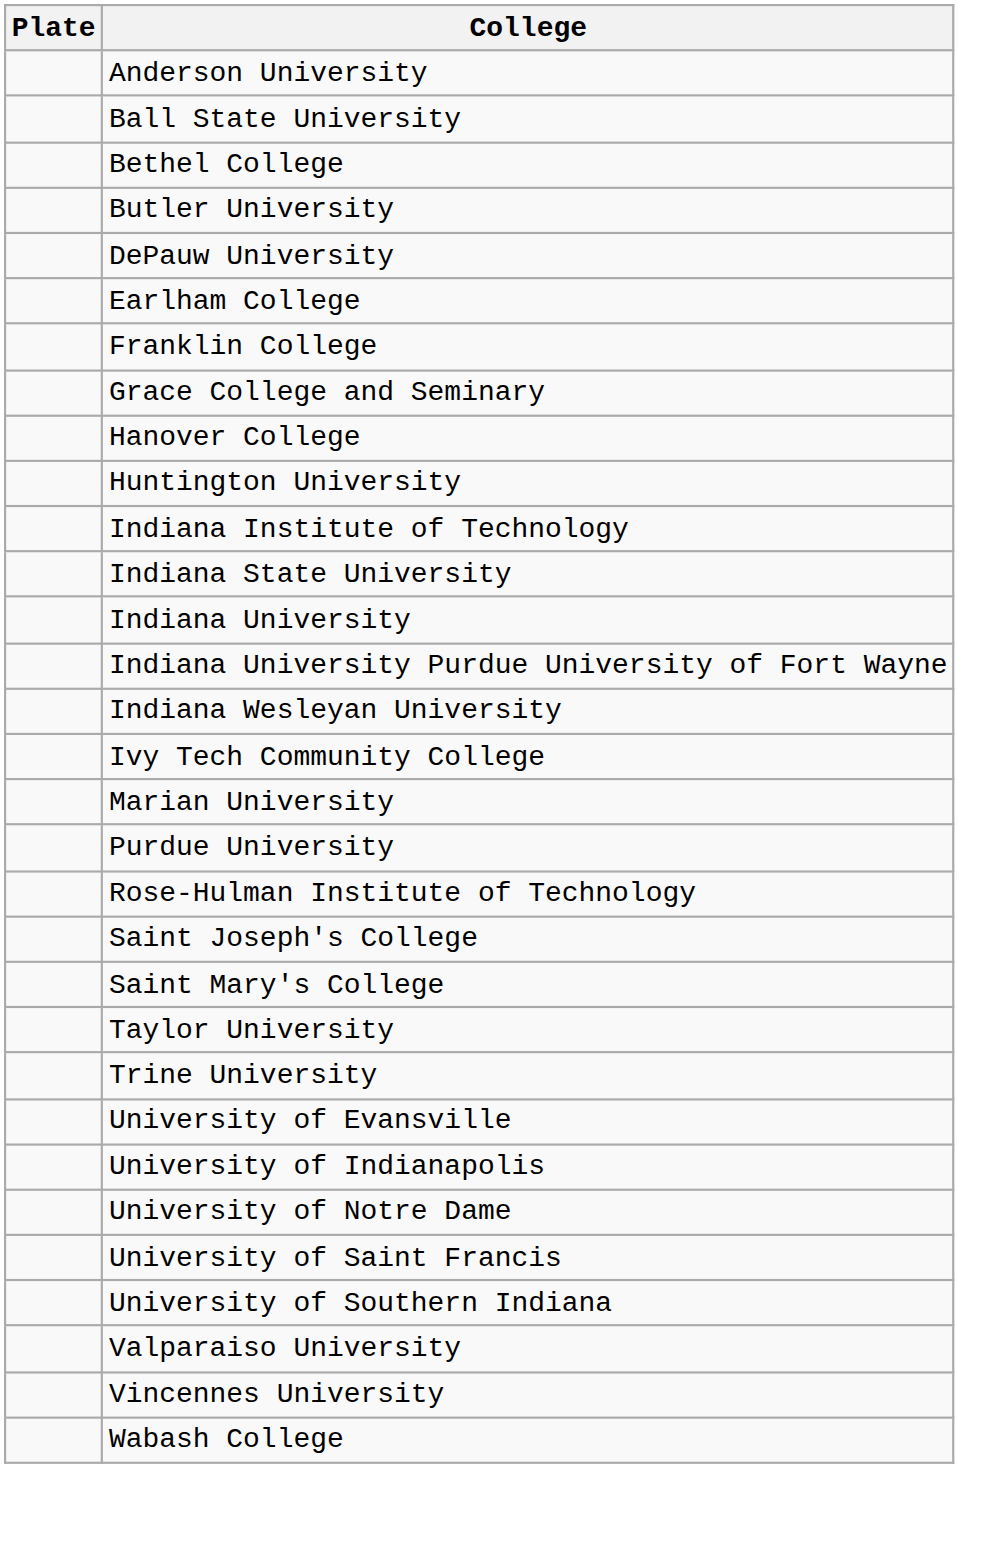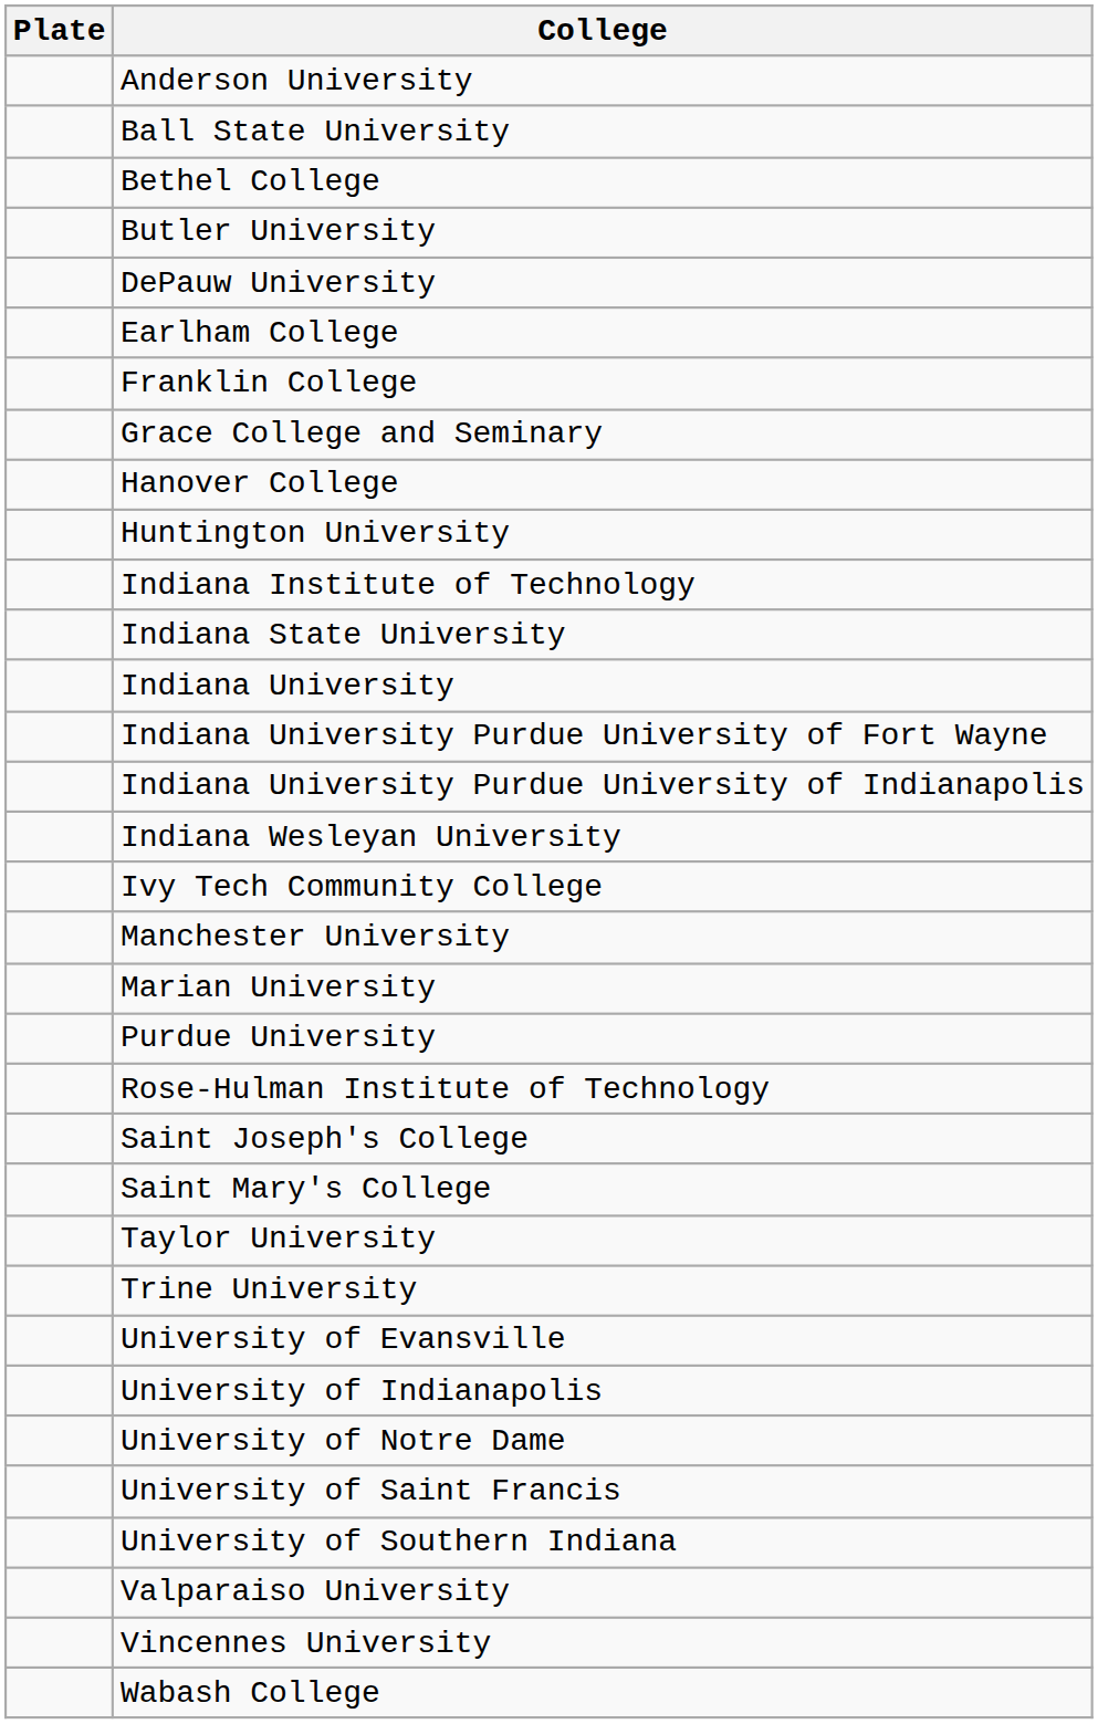 <table class="wikitable">
 <tr>
 <th>Plate</th>
 <th>College</th>
 </tr>
 <tr>
 <td></td>
 <td>Anderson University</td>
 </tr>
 <tr>
 <td></td>
 <td>Ball State University</td>
 </tr>
 <tr>
 <td></td>
 <td>Bethel College</td>
 </tr>
 <tr>
 <td></td>
 <td>Butler University</td>
 </tr>
 <tr>
 <td></td>
 <td>DePauw University</td>
 </tr>
 <tr>
 <td></td>
 <td>Earlham College</td>
 </tr>
 <tr>
 <td></td>
 <td>Franklin College</td>
 </tr>
 <tr>
 <td></td>
 <td>Grace College and Seminary</td>
 </tr>
 <tr>
 <td></td>
 <td>Hanover College</td>
 </tr>
 <tr>
 <td></td>
 <td>Huntington University</td>
 </tr>
 <tr>
 <td></td>
 <td>Indiana Institute of Technology</td>
 </tr>
 <tr>
 <td></td>
 <td>Indiana State University</td>
 </tr>
 <tr>
 <td></td>
 <td>Indiana University</td>
 </tr>
 <tr>
 <td></td>
 <td>Indiana University Purdue University of Fort Wayne</td>
 </tr>
 <tr>
 <td></td>
+<td>Indiana University Purdue University of Indianapolis</td>
+</tr>
+<tr>
+<td></td>
 <td>Indiana Wesleyan University</td>
 </tr>
 <tr>
 <td></td>
 <td>Ivy Tech Community College</td>
+</tr>
+<tr>
+<td></td>
+<td>Manchester University</td>
 </tr>
 <tr>
 <td></td>
 <td>Marian University</td>
 </tr>
 <tr>
 <td></td>
 <td>Purdue University</td>
 </tr>
 <tr>
 <td></td>
 <td>Rose-Hulman Institute of Technology</td>
 </tr>
 <tr>
 <td></td>
 <td>Saint Joseph's College</td>
 </tr>
 <tr>
 <td></td>
 <td>Saint Mary's College</td>
 </tr>
 <tr>
 <td></td>
 <td>Taylor University</td>
 </tr>
 <tr>
 <td></td>
 <td>Trine University</td>
 </tr>
 <tr>
 <td></td>
 <td>University of Evansville</td>
 </tr>
 <tr>
 <td></td>
 <td>University of Indianapolis</td>
 </tr>
 <tr>
 <td></td>
 <td>University of Notre Dame</td>
 </tr>
 <tr>
 <td></td>
 <td>University of Saint Francis</td>
 </tr>
 <tr>
 <td></td>
 <td>University of Southern Indiana</td>
 </tr>
 <tr>
 <td></td>
 <td>Valparaiso University</td>
 </tr>
 <tr>
 <td></td>
 <td>Vincennes University</td>
 </tr>
 <tr>
 <td></td>
 <td>Wabash College</td>
 </tr>
 </table>
